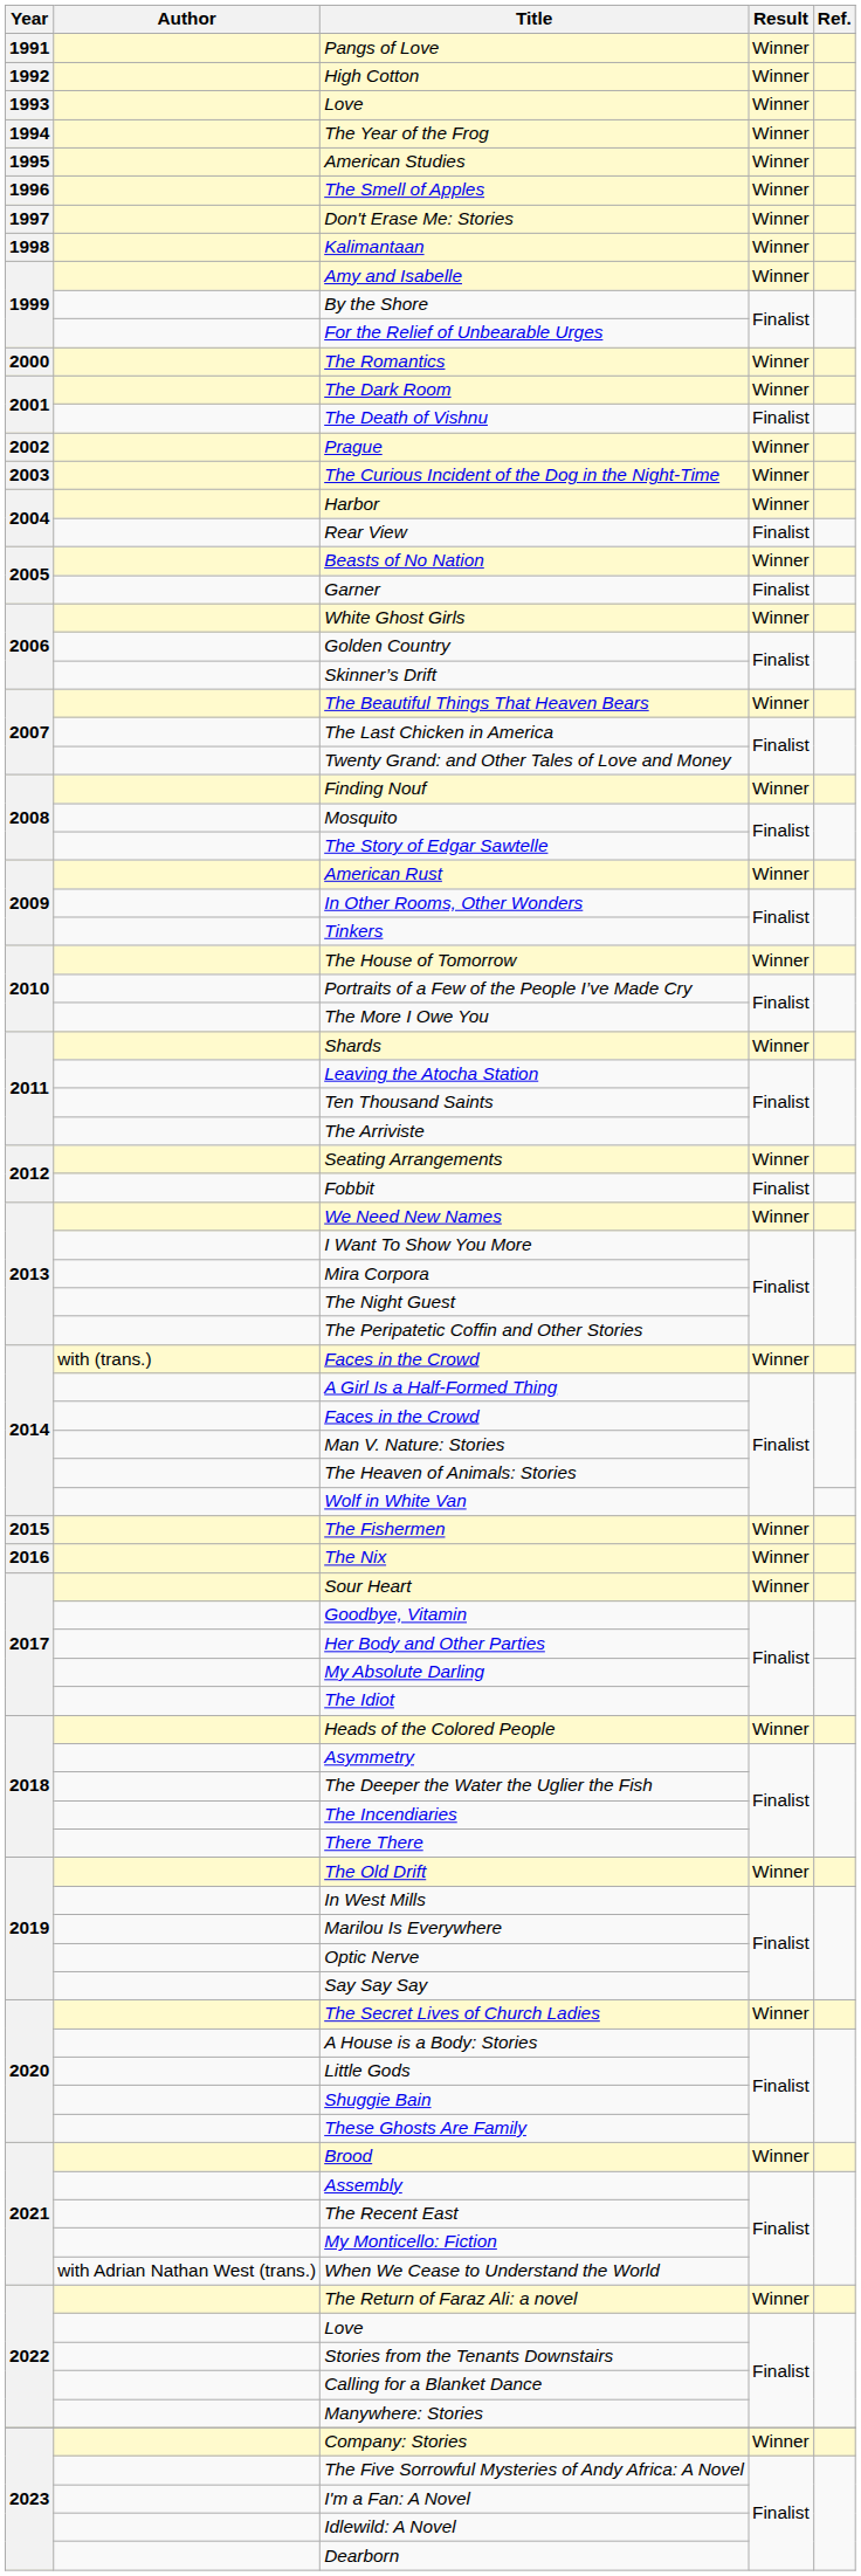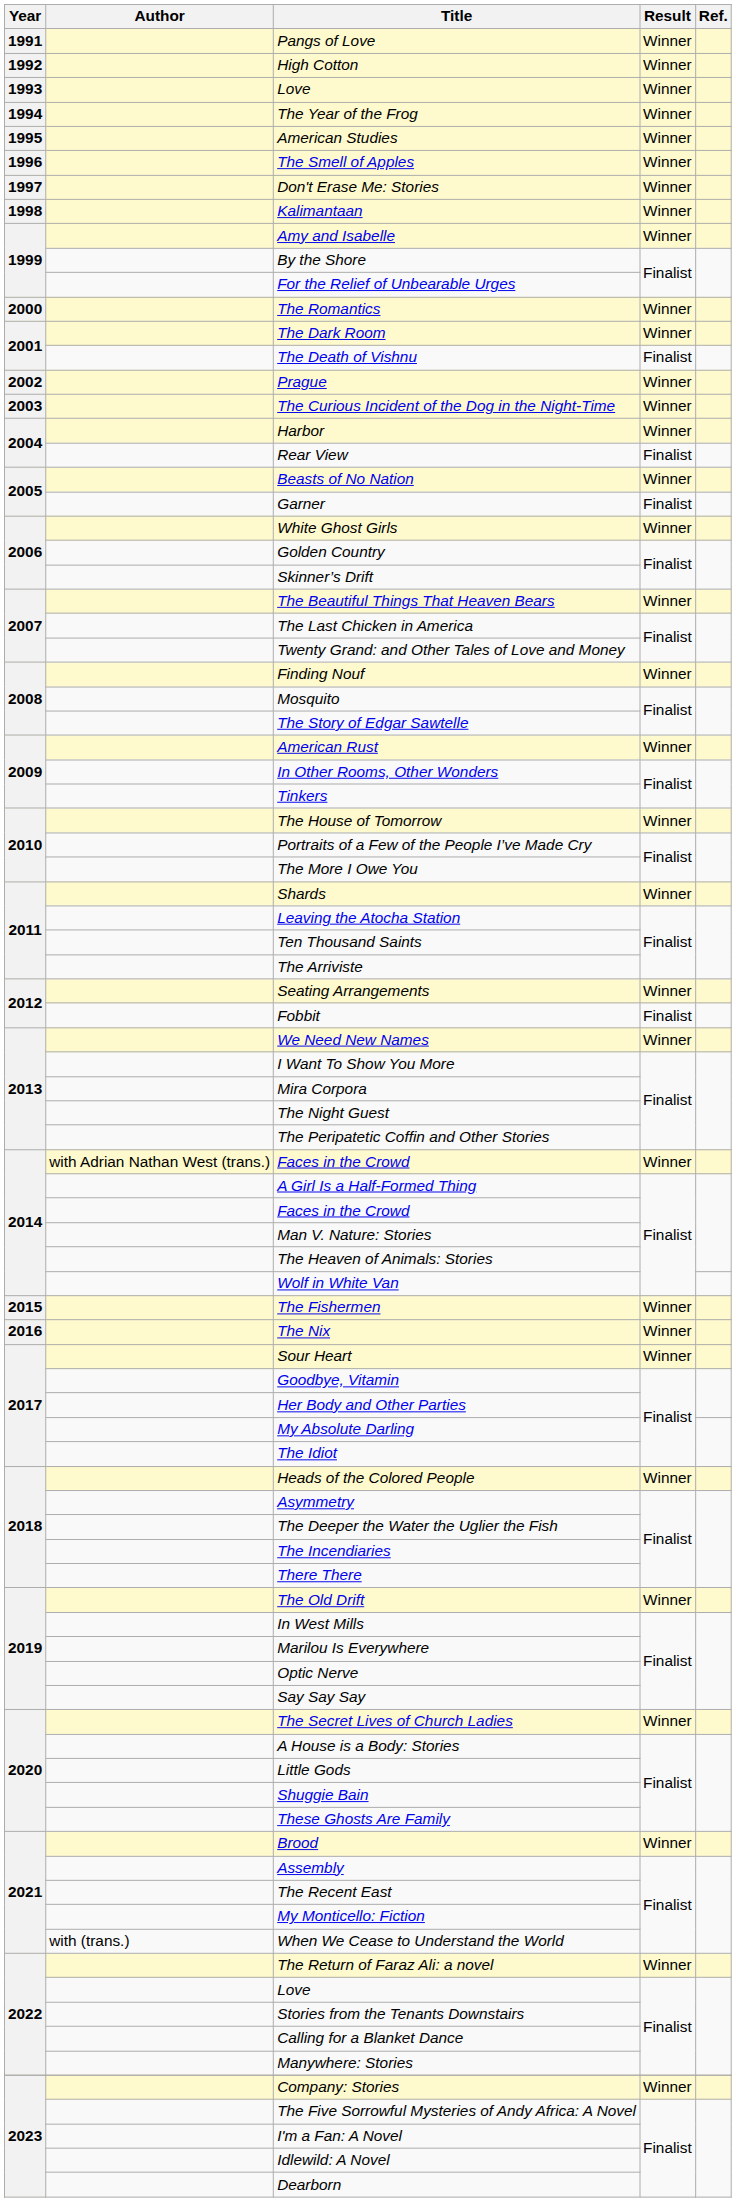 <table class="wikitable sortable mw-collapsible">
 <tr>
 <th>Year</th>
 <th>Author</th>
 <th>Title</th>
 <th>Result</th>
 <th>Ref.</th>
 </tr>
 <tr style="background:LemonChiffon; color:black">
 <th>1991</th>
 <td></td>
 <td><em>Pangs of Love</em></td>
 <td>Winner</td>
 <td></td>
 </tr>
 <tr style="background:LemonChiffon; color:black">
 <th>1992</th>
 <td></td>
 <td><em>High Cotton</em></td>
 <td>Winner</td>
 <td></td>
 </tr>
 <tr style="background:LemonChiffon; color:black">
 <th>1993</th>
 <td></td>
 <td><em>Love</em></td>
 <td>Winner</td>
 <td></td>
 </tr>
 <tr style="background:LemonChiffon; color:black">
 <th>1994</th>
 <td></td>
 <td><em>The Year of the Frog</em></td>
 <td>Winner</td>
 <td></td>
 </tr>
 <tr style="background:LemonChiffon; color:black">
 <th>1995</th>
 <td></td>
 <td><em>American Studies</em></td>
 <td>Winner</td>
 <td></td>
 </tr>
 <tr style="background:LemonChiffon; color:black">
 <th>1996</th>
 <td></td>
 <td><em><a href='#'>The Smell of Apples</a></em></td>
 <td>Winner</td>
 <td></td>
 </tr>
 <tr style="background:LemonChiffon; color:black">
 <th>1997</th>
 <td></td>
 <td><em>Don't Erase Me: Stories</em></td>
 <td>Winner</td>
 <td></td>
 </tr>
 <tr style="background:LemonChiffon; color:black">
 <th>1998</th>
 <td></td>
 <td><em><a href='#'>Kalimantaan</a></em></td>
 <td>Winner</td>
 <td></td>
 </tr>
 <tr style="background:LemonChiffon; color:black">
 <th rowspan="3">1999</th>
 <td></td>
 <td><em><a href='#'>Amy and Isabelle</a></em></td>
 <td>Winner</td>
 <td></td>
 </tr>
 <tr>
 <td></td>
 <td><em>By the Shore</em></td>
 <td rowspan="2">Finalist</td>
 <td rowspan="2"></td>
 </tr>
 <tr>
 <td></td>
 <td><em><a href='#'>For the Relief of Unbearable Urges</a></em></td>
 </tr>
 <tr style="background:LemonChiffon; color:black">
 <th>2000</th>
 <td></td>
 <td><em><a href='#'>The Romantics</a></em></td>
 <td>Winner</td>
 <td></td>
 </tr>
 <tr style="background:LemonChiffon; color:black">
 <th rowspan="2">2001</th>
 <td></td>
 <td><em><a href='#'>The Dark Room</a></em></td>
 <td>Winner</td>
 <td></td>
 </tr>
 <tr>
 <td></td>
 <td><em><a href='#'>The Death of Vishnu</a></em></td>
 <td>Finalist</td>
 <td></td>
 </tr>
 <tr style="background:LemonChiffon; color:black">
 <th>2002</th>
 <td></td>
 <td><em><a href='#'>Prague</a></em></td>
 <td>Winner</td>
 <td></td>
 </tr>
 <tr style="background:LemonChiffon; color:black">
 <th>2003</th>
 <td></td>
 <td><em><a href='#'>The Curious Incident of the Dog in the Night-Time</a></em></td>
 <td>Winner</td>
 <td></td>
 </tr>
 <tr style="background:LemonChiffon; color:black">
 <th rowspan="2">2004</th>
 <td></td>
 <td><em>Harbor</em></td>
 <td>Winner</td>
 <td></td>
 </tr>
 <tr>
 <td></td>
 <td><em>Rear View</em></td>
 <td>Finalist</td>
 <td></td>
 </tr>
 <tr style="background:LemonChiffon; color:black">
 <th rowspan="2">2005</th>
 <td></td>
 <td><em><a href='#'>Beasts of No Nation</a></em></td>
 <td>Winner</td>
 <td></td>
 </tr>
 <tr>
 <td></td>
 <td><em>Garner</em></td>
 <td>Finalist</td>
 <td></td>
 </tr>
 <tr style="background:LemonChiffon; color:black">
 <th rowspan="3">2006</th>
 <td></td>
 <td><em>White Ghost Girls</em></td>
 <td>Winner</td>
 <td></td>
 </tr>
 <tr>
 <td></td>
 <td><em>Golden Country</em></td>
 <td rowspan="2">Finalist</td>
 <td rowspan="2"></td>
 </tr>
 <tr>
 <td></td>
 <td><em>Skinner’s Drift</em></td>
 </tr>
 <tr style="background:LemonChiffon; color:black">
 <th rowspan="3">2007</th>
 <td></td>
 <td><em><a href='#'>The Beautiful Things That Heaven Bears</a></em></td>
 <td>Winner</td>
 <td></td>
 </tr>
 <tr>
 <td></td>
 <td><em>The Last Chicken in America</em></td>
 <td rowspan="2">Finalist</td>
 <td rowspan="2"></td>
 </tr>
 <tr>
 <td></td>
 <td><em>Twenty Grand: and Other Tales of Love and Money</em></td>
 </tr>
 <tr style="background:LemonChiffon; color:black">
 <th rowspan="3">2008</th>
 <td></td>
 <td><em>Finding Nouf</em></td>
 <td>Winner</td>
 <td></td>
 </tr>
 <tr>
 <td></td>
 <td><em>Mosquito</em></td>
 <td rowspan="2">Finalist</td>
 <td rowspan="2"></td>
 </tr>
 <tr>
 <td></td>
 <td><em><a href='#'>The Story of Edgar Sawtelle</a></em></td>
 </tr>
 <tr style="background:LemonChiffon; color:black">
 <th rowspan="3">2009</th>
 <td></td>
 <td><em><a href='#'>American Rust</a></em></td>
 <td>Winner</td>
 <td></td>
 </tr>
 <tr>
 <td></td>
 <td><em><a href='#'>In Other Rooms, Other Wonders</a></em></td>
 <td rowspan="2">Finalist</td>
 <td rowspan="2"></td>
 </tr>
 <tr>
 <td></td>
 <td><em><a href='#'>Tinkers</a></em></td>
 </tr>
 <tr style="background:LemonChiffon; color:black">
 <th rowspan="3">2010</th>
 <td></td>
 <td><em>The House of Tomorrow</em></td>
 <td>Winner</td>
 <td></td>
 </tr>
 <tr>
 <td></td>
 <td><em>Portraits of a Few of the People I’ve Made Cry</em></td>
 <td rowspan="2">Finalist</td>
 <td rowspan="2"></td>
 </tr>
 <tr>
 <td></td>
 <td><em>The More I Owe You</em></td>
 </tr>
 <tr style="background:LemonChiffon; color:black">
 <th rowspan="4">2011</th>
 <td></td>
 <td><em>Shards</em></td>
 <td>Winner</td>
 <td></td>
 </tr>
 <tr>
 <td></td>
 <td><em><a href='#'>Leaving the Atocha Station</a></em></td>
 <td rowspan="3">Finalist</td>
 <td rowspan="3"></td>
 </tr>
 <tr>
 <td></td>
 <td><em>Ten Thousand Saints</em></td>
 </tr>
 <tr>
 <td></td>
 <td><em>The Arriviste</em></td>
 </tr>
 <tr style="background:LemonChiffon; color:black">
 <th rowspan="2">2012</th>
 <td></td>
 <td><em>Seating Arrangements</em></td>
 <td>Winner</td>
 <td></td>
 </tr>
 <tr>
 <td></td>
 <td><em>Fobbit</em></td>
 <td>Finalist</td>
 <td></td>
 </tr>
 <tr style="background:LemonChiffon; color:black">
 <th rowspan="5">2013</th>
 <td></td>
 <td><em><a href='#'>We Need New Names</a></em></td>
 <td>Winner</td>
 <td></td>
 </tr>
 <tr>
 <td></td>
 <td><em>I Want To Show You More</em></td>
 <td rowspan="4">Finalist</td>
 <td rowspan="4"></td>
 </tr>
 <tr>
 <td></td>
 <td><em>Mira Corpora</em></td>
 </tr>
 <tr>
 <td></td>
 <td><em>The Night Guest</em></td>
 </tr>
 <tr>
 <td></td>
 <td><em>The Peripatetic Coffin and Other Stories</em></td>
 </tr>
 <tr style="background:LemonChiffon; color:black">
 <th rowspan="6">2014</th>
-<td> with  (trans.)</td>
+<td> with Adrian Nathan West (trans.)</td>
 <td><em><a href='#'>Faces in the Crowd</a></em></td>
 <td>Winner</td>
 <td></td>
 </tr>
 <tr>
 <td></td>
 <td><em><a href='#'>A Girl Is a Half-Formed Thing</a></em></td>
 <td rowspan="5">Finalist</td>
 <td rowspan="4"></td>
 </tr>
 <tr>
 <td></td>
 <td><em><a href='#'>Faces in the Crowd</a></em></td>
 </tr>
 <tr>
 <td></td>
 <td><em>Man V. Nature: Stories</em></td>
 </tr>
 <tr>
 <td></td>
 <td><em>The Heaven of Animals: Stories</em></td>
 </tr>
 <tr>
 <td></td>
 <td><em><a href='#'>Wolf in White Van</a></em></td>
 <td></td>
 </tr>
 <tr style="background:LemonChiffon; color:black">
 <th>2015</th>
 <td></td>
 <td><em><a href='#'>The Fishermen</a></em></td>
 <td>Winner</td>
 <td></td>
 </tr>
 <tr style="background:LemonChiffon; color:black">
 <th>2016</th>
 <td></td>
 <td><em><a href='#'>The Nix</a></em></td>
 <td>Winner</td>
 <td></td>
 </tr>
 <tr style="background:LemonChiffon; color:black">
 <th rowspan="5">2017</th>
 <td></td>
 <td><em>Sour Heart</em></td>
 <td>Winner</td>
 <td></td>
 </tr>
 <tr>
 <td></td>
 <td><em><a href='#'>Goodbye, Vitamin</a></em></td>
 <td rowspan="4">Finalist</td>
 <td rowspan="2"></td>
 </tr>
 <tr>
 <td></td>
 <td><em><a href='#'>Her Body and Other Parties</a></em></td>
 </tr>
 <tr>
 <td></td>
 <td><em><a href='#'>My Absolute Darling</a></em></td>
 <td rowspan="2"></td>
 </tr>
 <tr>
 <td></td>
 <td><em><a href='#'>The Idiot</a></em></td>
 </tr>
 <tr style="background:LemonChiffon; color:black">
 <th rowspan="5">2018</th>
 <td></td>
 <td><em>Heads of the Colored People</em></td>
 <td>Winner</td>
 <td></td>
 </tr>
 <tr>
 <td></td>
 <td><em><a href='#'>Asymmetry</a></em></td>
 <td rowspan="4">Finalist</td>
 <td rowspan="4"></td>
 </tr>
 <tr>
 <td></td>
 <td><em>The Deeper the Water the Uglier the Fish</em></td>
 </tr>
 <tr>
 <td></td>
 <td><em><a href='#'>The Incendiaries</a></em></td>
 </tr>
 <tr>
 <td></td>
 <td><em><a href='#'>There There</a></em></td>
 </tr>
 <tr style="background:LemonChiffon; color:black">
 <th rowspan="5">2019</th>
 <td></td>
 <td><em><a href='#'>The Old Drift</a></em></td>
 <td>Winner</td>
 <td></td>
 </tr>
 <tr>
 <td></td>
 <td><em>In West Mills</em></td>
 <td rowspan="4">Finalist</td>
 <td rowspan="4"></td>
 </tr>
 <tr>
 <td></td>
 <td><em>Marilou Is Everywhere</em></td>
 </tr>
 <tr>
 <td></td>
 <td><em>Optic Nerve</em></td>
 </tr>
 <tr>
 <td></td>
 <td><em>Say Say Say</em></td>
 </tr>
 <tr style="background:LemonChiffon; color:black">
 <th rowspan="5">2020</th>
 <td></td>
 <td><em><a href='#'>The Secret Lives of Church Ladies</a></em></td>
 <td>Winner</td>
 <td></td>
 </tr>
 <tr>
 <td></td>
 <td><em>A House is a Body: Stories</em></td>
 <td rowspan="4">Finalist</td>
 <td rowspan="4"></td>
 </tr>
 <tr>
 <td></td>
 <td><em>Little Gods</em></td>
 </tr>
 <tr>
 <td></td>
 <td><em><a href='#'>Shuggie Bain</a></em></td>
 </tr>
 <tr>
 <td></td>
 <td><em><a href='#'>These Ghosts Are Family</a></em></td>
 </tr>
 <tr style="background:LemonChiffon; color:black">
 <th rowspan="5">2021</th>
 <td></td>
 <td><em><a href='#'>Brood</a></em></td>
 <td>Winner</td>
 <td></td>
 </tr>
 <tr>
 <td></td>
 <td><em><a href='#'>Assembly</a></em></td>
 <td rowspan="4">Finalist</td>
 <td rowspan="4"></td>
 </tr>
 <tr>
 <td></td>
 <td><em>The Recent East</em></td>
 </tr>
 <tr>
 <td></td>
 <td><em><a href='#'>My Monticello: Fiction</a></em></td>
 </tr>
 <tr>
-<td> with Adrian Nathan West (trans.)</td>
+<td> with  (trans.)</td>
 <td><em>When We Cease to Understand the World</em></td>
 </tr>
 <tr style="background:LemonChiffon; color:black">
 <th rowspan="5">2022</th>
 <td></td>
 <td><em>The Return of Faraz Ali: a novel</em></td>
 <td>Winner</td>
 <td></td>
 </tr>
 <tr>
 <td></td>
 <td><em>Love</em></td>
 <td rowspan="4">Finalist</td>
 <td rowspan="4"></td>
 </tr>
 <tr>
 <td></td>
 <td><em>Stories from the Tenants Downstairs</em></td>
 </tr>
 <tr>
 <td></td>
 <td><em>Calling for a Blanket Dance</em></td>
 </tr>
 <tr>
 <td></td>
 <td><em>Manywhere: Stories</em></td>
 </tr>
 <tr>
 </tr>
 <tr style="background:LemonChiffon; color:black">
 <th rowspan="5">2023</th>
 <td></td>
 <td><em>Company: Stories</em></td>
 <td>Winner</td>
 <td></td>
 </tr>
 <tr>
 <td></td>
 <td><em>The Five Sorrowful Mysteries of Andy Africa: A Novel</em></td>
 <td rowspan="4">Finalist</td>
 <td rowspan="4"></td>
 </tr>
 <tr>
 <td></td>
 <td><em>I'm a Fan: A Novel</em></td>
 </tr>
 <tr>
 <td></td>
 <td><em>Idlewild: A Novel</em></td>
 </tr>
 <tr>
 <td></td>
 <td><em>Dearborn</em></td>
 </tr>
 </table>
